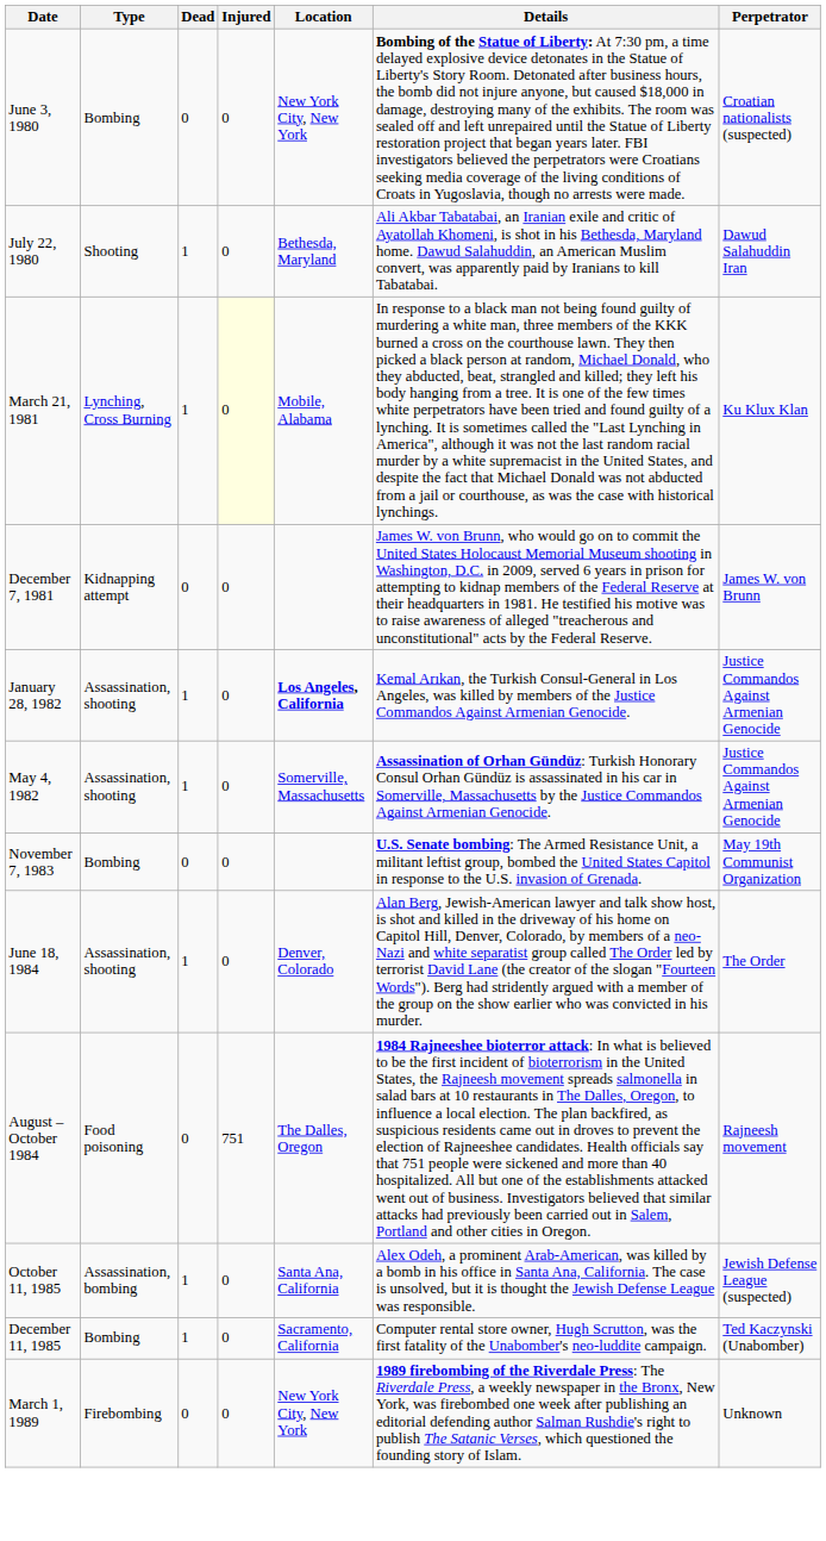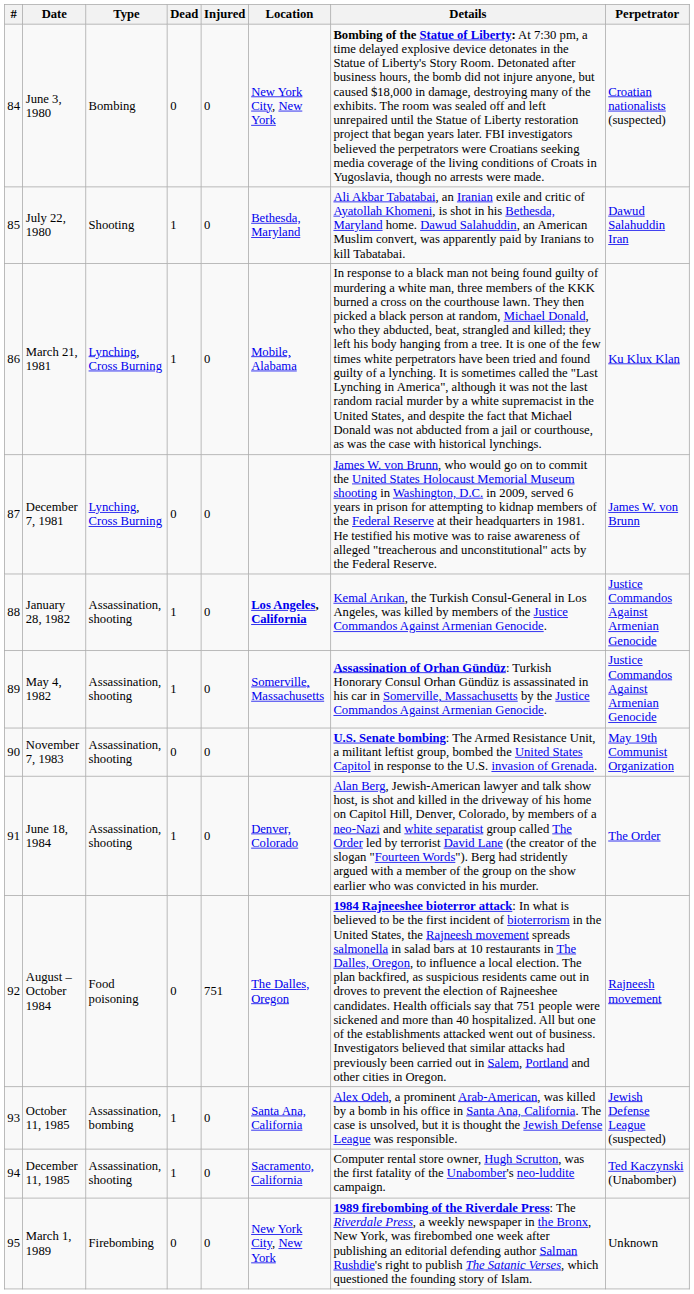 <table class="wikitable sortable">
 <tr>
+<th>#</th>
 <th>Date</th>
 <th>Type</th>
 <th data-sort-type="number">Dead</th>
 <th data-sort-type="number">Injured</th>
 <th>Location</th>
 <th class="unsortable">Details</th>
 <th>Perpetrator</th>
 </tr>
 <tr>
+<td>84</td>
 <td>June 3, 1980</td>
 <td>Bombing</td>
 <td>0</td>
 <td>0</td>
 <td> <a href='#'>New York City</a>, <a href='#'>New York</a></td>
 <td><strong>Bombing of the <a href='#'>Statue of Liberty</a>:</strong> At 7:30 pm, a time delayed explosive device detonates in the Statue of Liberty's Story Room. Detonated after business hours, the bomb did not injure anyone, but caused $18,000 in damage, destroying many of the exhibits. The room was sealed off and left unrepaired until the Statue of Liberty restoration project that began years later. FBI investigators believed the perpetrators were Croatians seeking media coverage of the living conditions of Croats in Yugoslavia, though no arrests were made.</td>
 <td><a href='#'>Croatian nationalists</a> (suspected)</td>
 </tr>
 <tr>
+<td>85</td>
 <td>July 22, 1980</td>
 <td>Shooting</td>
 <td>1</td>
 <td>0</td>
 <td> <a href='#'>Bethesda, Maryland</a></td>
 <td><a href='#'>Ali Akbar Tabatabai</a>, an <a href='#'>Iranian</a> exile and critic of <a href='#'>Ayatollah Khomeni</a>, is shot in his <a href='#'>Bethesda, Maryland</a> home. <a href='#'>Dawud Salahuddin</a>, an American Muslim convert, was apparently paid by Iranians to kill Tabatabai.</td>
 <td><a href='#'>Dawud Salahuddin</a> <br> <a href='#'>Iran</a></td>
 </tr>
 <tr>
+<td>86</td>
 <td>March 21, 1981</td>
 <td><a href='#'>Lynching</a>, <a href='#'>Cross Burning</a></td>
 <td>1</td>
-<td style="background: lightyellow;">0</td>
+<td>0</td>
 <td><a href='#'>Mobile, Alabama</a></td>
 <td>In response to a black man not being found guilty of murdering a white man, three members of the KKK burned a cross on the courthouse lawn. They then picked a black person at random, <a href='#'>Michael Donald</a>, who they abducted, beat, strangled and killed;  they left his body hanging from a tree. It is one of the few times white perpetrators have been tried and found guilty of a lynching. It is sometimes called the "Last Lynching in America", although it was not the last random racial murder by a white supremacist in the United States, and despite the fact that Michael Donald was not abducted from a jail or courthouse, as was the case with historical lynchings.</td>
 <td><a href='#'>Ku Klux Klan</a></td>
 </tr>
 <tr>
+<td>87</td>
 <td>December 7, 1981</td>
-<td>Kidnapping attempt</td>
+<td><a href='#'>Lynching</a>, <a href='#'>Cross Burning</a></td>
 <td>0</td>
 <td>0</td>
 <td></td>
 <td><a href='#'>James W. von Brunn</a>, who would go on to commit the <a href='#'>United States Holocaust Memorial Museum shooting</a> in <a href='#'>Washington, D.C.</a> in 2009, served 6 years in prison for attempting to kidnap members of the <a href='#'>Federal Reserve</a> at their headquarters in 1981. He testified his motive was to raise awareness of alleged "treacherous and unconstitutional" acts by the Federal Reserve.</td>
 <td><a href='#'>James W. von Brunn</a></td>
 </tr>
 <tr>
+<td>88</td>
 <td>January 28, 1982</td>
 <td>Assassination, shooting</td>
 <td>1</td>
 <td>0</td>
 <td><strong> <a href='#'>Los Angeles</a>, <a href='#'>California</a></strong></td>
 <td><a href='#'>Kemal Arıkan</a>, the Turkish Consul-General in Los Angeles, was killed by members of the <a href='#'>Justice Commandos Against Armenian Genocide</a>.</td>
 <td><a href='#'>Justice Commandos Against Armenian Genocide</a></td>
 </tr>
 <tr>
+<td>89</td>
 <td>May 4, 1982</td>
 <td>Assassination, shooting</td>
 <td>1</td>
 <td>0</td>
 <td> <a href='#'>Somerville, Massachusetts</a></td>
 <td><strong><a href='#'>Assassination of Orhan Gündüz</a></strong>: Turkish Honorary Consul Orhan Gündüz is assassinated in his car in <a href='#'>Somerville, Massachusetts</a> by the <a href='#'>Justice Commandos Against Armenian Genocide</a>.</td>
 <td><a href='#'>Justice Commandos Against Armenian Genocide</a></td>
 </tr>
 <tr>
+<td>90</td>
 <td>November 7, 1983</td>
-<td>Bombing</td>
+<td>Assassination, shooting</td>
 <td>0</td>
 <td>0</td>
 <td></td>
 <td><strong><a href='#'>U.S. Senate bombing</a></strong>: The Armed Resistance Unit, a militant leftist group, bombed the <a href='#'>United States Capitol</a> in response to the U.S. <a href='#'>invasion of Grenada</a>.</td>
 <td><a href='#'>May 19th Communist Organization</a></td>
 </tr>
 <tr>
+<td>91</td>
 <td>June 18, 1984</td>
 <td>Assassination, shooting</td>
 <td>1</td>
 <td>0</td>
 <td> <a href='#'>Denver, Colorado</a></td>
 <td><a href='#'>Alan Berg</a>, Jewish-American lawyer and talk show host, is shot and killed in the driveway of his home on Capitol Hill, Denver, Colorado, by members of a <a href='#'>neo-Nazi</a> and <a href='#'>white separatist</a> group called <a href='#'>The Order</a> led by terrorist <a href='#'>David Lane</a> (the creator of the slogan "<a href='#'>Fourteen Words</a>"). Berg had stridently argued with a member of the group on the show earlier who was convicted in his murder.</td>
 <td><a href='#'>The Order</a></td>
 </tr>
 <tr>
+<td>92</td>
 <td>August – October 1984</td>
 <td>Food poisoning</td>
 <td>0</td>
 <td>751</td>
 <td><a href='#'>The Dalles, Oregon</a></td>
 <td><strong><a href='#'>1984 Rajneeshee bioterror attack</a></strong>: In what is believed to be the first incident of <a href='#'>bioterrorism</a> in the United States, the <a href='#'>Rajneesh movement</a> spreads <a href='#'>salmonella</a> in salad bars at 10 restaurants in <a href='#'>The Dalles, Oregon</a>, to influence a local election. The plan backfired, as suspicious residents came out in droves to prevent the election of Rajneeshee candidates. Health officials say that 751 people were sickened and more than 40 hospitalized. All but one of the establishments attacked went out of business. Investigators believed that similar attacks had previously been carried out in <a href='#'>Salem</a>, <a href='#'>Portland</a> and other cities in Oregon.</td>
 <td><a href='#'>Rajneesh movement</a></td>
 </tr>
 <tr>
+<td>93</td>
 <td>October 11, 1985</td>
 <td>Assassination, bombing</td>
 <td>1</td>
 <td>0</td>
 <td> <a href='#'>Santa Ana, California</a></td>
 <td><a href='#'>Alex Odeh</a>, a prominent <a href='#'>Arab-American</a>, was killed by a bomb in his office in <a href='#'>Santa Ana, California</a>. The case is unsolved, but it is thought the <a href='#'>Jewish Defense League</a> was responsible.</td>
 <td><a href='#'>Jewish Defense League</a> (suspected)</td>
 </tr>
 <tr>
+<td>94</td>
 <td>December 11, 1985</td>
-<td>Bombing</td>
+<td>Assassination, shooting</td>
 <td>1</td>
 <td>0</td>
 <td> <a href='#'>Sacramento, California</a></td>
 <td>Computer rental store owner, <a href='#'>Hugh Scrutton</a>, was the first fatality of the <a href='#'>Unabomber</a>'s <a href='#'>neo-luddite</a> campaign.</td>
 <td><a href='#'>Ted Kaczynski</a> (Unabomber)</td>
 </tr>
 <tr>
+<td>95</td>
 <td>March 1, 1989</td>
 <td>Firebombing</td>
 <td>0</td>
 <td>0</td>
 <td> <a href='#'>New York City</a>, <a href='#'>New York</a></td>
 <td><strong><a href='#'>1989 firebombing of the Riverdale Press</a></strong>: The <em><a href='#'>Riverdale Press</a></em>, a weekly newspaper in <a href='#'>the Bronx</a>, New York, was firebombed one week after publishing an editorial defending author <a href='#'>Salman Rushdie</a>'s right to publish <em><a href='#'>The Satanic Verses</a></em>, which questioned the founding story of Islam.</td>
 <td>Unknown</td>
 </tr>
 </table>
